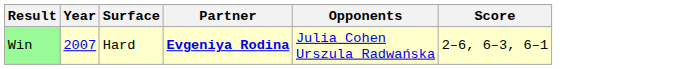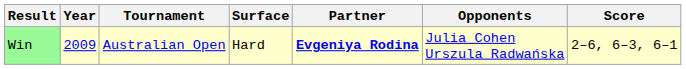 <table class=wikitable>
 <tr>
 <th>Result</th>
 <th>Year</th>
+<th>Tournament</th>
 <th>Surface</th>
 <th>Partner</th>
 <th>Opponents</th>
 <th>Score</th>
 </tr>
 <tr style="background:#ffc;">
 <td style="background:#98fb98;">Win</td>
-<td><a href='#'>2007</a></td>
+<td><a href='#'>2009</a></td>
+<td><a href='#'>Australian Open</a></td>
 <td>Hard</td>
 <td><strong> <a href='#'>Evgeniya Rodina</a></strong></td>
 <td> <a href='#'>Julia Cohen</a> <br>  <a href='#'>Urszula Radwańska</a></td>
 <td>2–6, 6–3, 6–1</td>
 </tr>
 </table>
